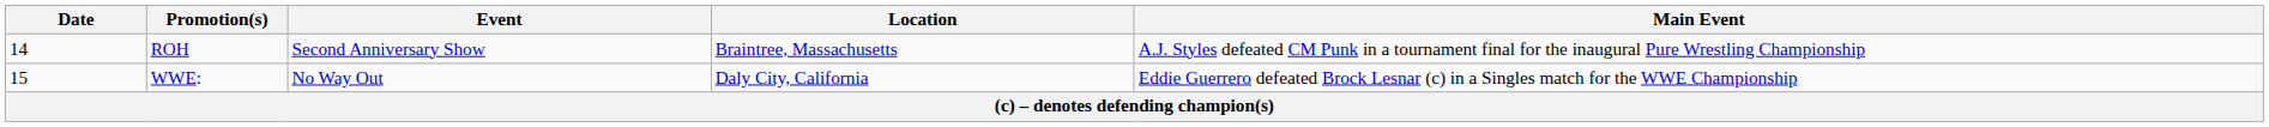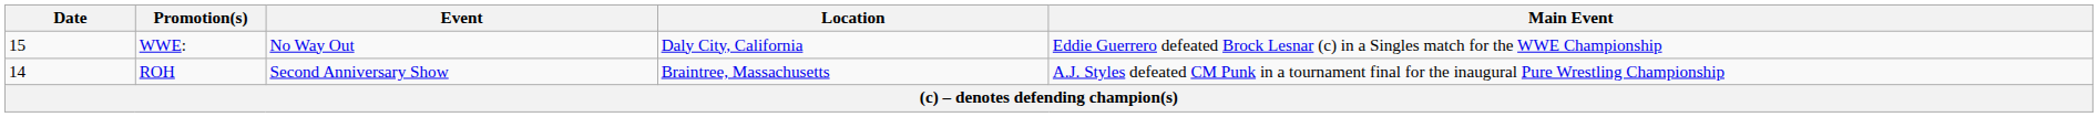 <table class="wikitable" style="width:100%;">
 <tr>
 <th width="5%">Date</th>
 <th width="5%">Promotion(s)</th>
 <th width="15%">Event</th>
 <th width="15%">Location</th>
 <th width="40%">Main Event</th>
 </tr>
 <tr>
+<td>15</td>
+<td><a href='#'>WWE</a>:<br></td>
+<td><a href='#'>No Way Out</a></td>
+<td><a href='#'>Daly City, California</a></td>
+<td><a href='#'>Eddie Guerrero</a> defeated <a href='#'>Brock Lesnar</a> (c) in a Singles match for the <a href='#'>WWE Championship</a></td>
+</tr>
+<tr>
 <td>14</td>
 <td><a href='#'>ROH</a></td>
 <td><a href='#'>Second Anniversary Show</a></td>
 <td><a href='#'>Braintree, Massachusetts</a></td>
 <td><a href='#'>A.J. Styles</a> defeated <a href='#'>CM Punk</a> in a tournament final for the inaugural <a href='#'>Pure Wrestling Championship</a></td>
 </tr>
 <tr>
-<td>15</td>
-<td><a href='#'>WWE</a>:<br></td>
-<td><a href='#'>No Way Out</a></td>
-<td><a href='#'>Daly City, California</a></td>
-<td><a href='#'>Eddie Guerrero</a> defeated <a href='#'>Brock Lesnar</a> (c) in a Singles match for the <a href='#'>WWE Championship</a></td>
-</tr>
-<tr>
 <th colspan="5">(c) – denotes defending champion(s)</th>
 </tr>
 </table>
